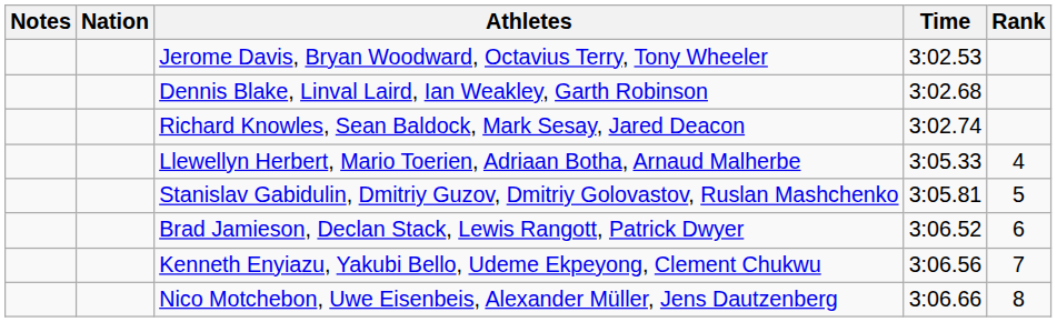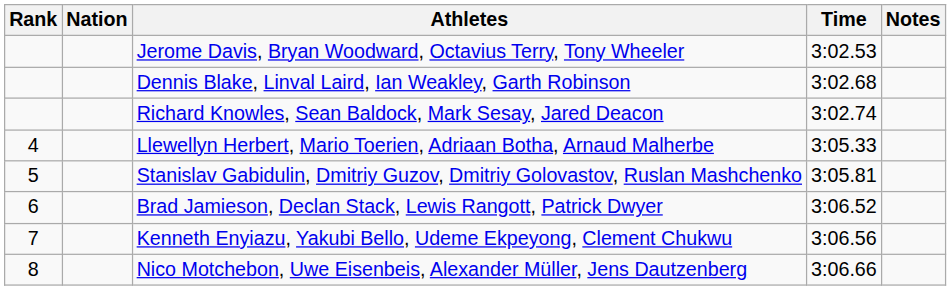 <table class="wikitable sortable" style="text-align:center">
 <tr>
-<th>Notes</th>
+<th>Rank</th>
 <th>Nation</th>
 <th>Athletes</th>
 <th>Time</th>
-<th>Rank</th>
+<th>Notes</th>
 </tr>
 <tr>
 <td></td>
 <td align=left></td>
 <td align=left><a href='#'>Jerome Davis</a>, <a href='#'>Bryan Woodward</a>, <a href='#'>Octavius Terry</a>, <a href='#'>Tony Wheeler</a></td>
 <td>3:02.53</td>
 <td></td>
 </tr>
 <tr>
 <td></td>
 <td align=left></td>
 <td align=left><a href='#'>Dennis Blake</a>, <a href='#'>Linval Laird</a>, <a href='#'>Ian Weakley</a>, <a href='#'>Garth Robinson</a></td>
 <td>3:02.68</td>
 <td></td>
 </tr>
 <tr>
 <td></td>
 <td align=left></td>
 <td align=left><a href='#'>Richard Knowles</a>, <a href='#'>Sean Baldock</a>, <a href='#'>Mark Sesay</a>, <a href='#'>Jared Deacon</a></td>
 <td>3:02.74</td>
 <td></td>
 </tr>
 <tr>
-<td></td>
+<td>4</td>
 <td align=left></td>
 <td align=left><a href='#'>Llewellyn Herbert</a>, <a href='#'>Mario Toerien</a>, <a href='#'>Adriaan Botha</a>, <a href='#'>Arnaud Malherbe</a></td>
 <td>3:05.33</td>
-<td>4</td>
+<td></td>
 </tr>
 <tr>
-<td></td>
+<td>5</td>
 <td align=left></td>
 <td align=left><a href='#'>Stanislav Gabidulin</a>, <a href='#'>Dmitriy Guzov</a>, <a href='#'>Dmitriy Golovastov</a>, <a href='#'>Ruslan Mashchenko</a></td>
 <td>3:05.81</td>
-<td>5</td>
+<td></td>
 </tr>
 <tr>
-<td></td>
+<td>6</td>
 <td align=left></td>
 <td align=left><a href='#'>Brad Jamieson</a>, <a href='#'>Declan Stack</a>, <a href='#'>Lewis Rangott</a>, <a href='#'>Patrick Dwyer</a></td>
 <td>3:06.52</td>
-<td>6</td>
+<td></td>
 </tr>
 <tr>
-<td></td>
+<td>7</td>
 <td align=left></td>
 <td align=left><a href='#'>Kenneth Enyiazu</a>, <a href='#'>Yakubi Bello</a>, <a href='#'>Udeme Ekpeyong</a>, <a href='#'>Clement Chukwu</a></td>
 <td>3:06.56</td>
-<td>7</td>
+<td></td>
 </tr>
 <tr>
-<td></td>
+<td>8</td>
 <td align=left></td>
 <td align=left><a href='#'>Nico Motchebon</a>, <a href='#'>Uwe Eisenbeis</a>, <a href='#'>Alexander Müller</a>, <a href='#'>Jens Dautzenberg</a></td>
 <td>3:06.66</td>
-<td>8</td>
+<td></td>
 </tr>
 </table>
